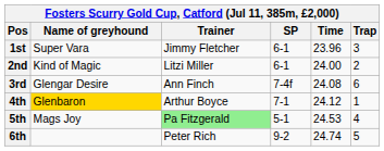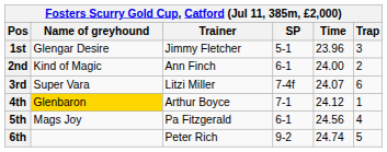 <table class="wikitable">
 <tr>
 <th colspan="6"><a href='#'>Fosters Scurry Gold Cup</a>, <a href='#'>Catford</a> (Jul 11, 385m, £2,000)</th>
 </tr>
 <tr>
 <th width=30>Pos</th>
 <th width=180>Name of greyhound</th>
 <th width=150>Trainer</th>
 <th width=50>SP</th>
 <th width=50>Time</th>
 <th width=30>Trap</th>
 </tr>
 <tr>
 <th>1st</th>
-<td>Super Vara</td>
+<td>Glengar Desire</td>
 <td>Jimmy Fletcher</td>
-<td>6-1</td>
+<td>5-1</td>
 <td>23.96</td>
 <td>3</td>
 </tr>
 <tr>
 <th>2nd</th>
 <td>Kind of Magic</td>
-<td>Litzi Miller</td>
+<td>Ann Finch</td>
 <td>6-1</td>
 <td>24.00</td>
 <td>2</td>
 </tr>
 <tr>
 <th>3rd</th>
-<td>Glengar Desire</td>
-<td>Ann Finch</td>
+<td>Super Vara</td>
+<td>Litzi Miller</td>
 <td>7-4f</td>
-<td>24.08</td>
+<td>24.07</td>
 <td>6</td>
 </tr>
 <tr>
 <th>4th</th>
 <td style="background: gold;">Glenbaron</td>
 <td>Arthur Boyce</td>
 <td>7-1</td>
 <td>24.12</td>
 <td>1</td>
 </tr>
 <tr>
 <th>5th</th>
 <td>Mags Joy</td>
-<td style="background: lightgreen;">Pa Fitzgerald</td>
-<td>5-1</td>
-<td>24.53</td>
+<td>Pa Fitzgerald</td>
+<td>6-1</td>
+<td>24.56</td>
 <td>4</td>
 </tr>
 <tr>
 <th>6th</th>
 <td></td>
 <td>Peter Rich</td>
 <td>9-2</td>
 <td>24.74</td>
 <td>5</td>
 </tr>
 </table>
